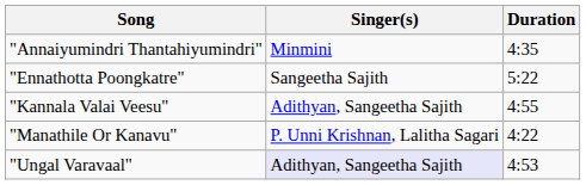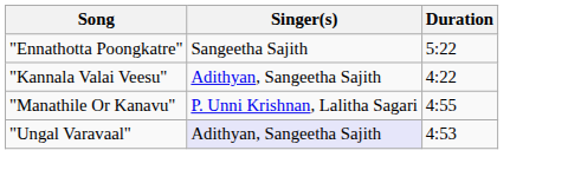 <table class="wikitable" style="font-size:95%;">
 <tr>
 <th>Song</th>
 <th>Singer(s)</th>
 <th>Duration</th>
-</tr>
-<tr>
-<td>"Annaiyumindri Thantahiyumindri"</td>
-<td><a href='#'>Minmini</a></td>
-<td>4:35</td>
 </tr>
 <tr>
 <td>"Ennathotta Poongkatre"</td>
 <td>Sangeetha Sajith</td>
 <td>5:22</td>
 </tr>
 <tr>
 <td>"Kannala Valai Veesu"</td>
 <td><a href='#'>Adithyan</a>, Sangeetha Sajith</td>
-<td>4:55</td>
+<td>4:22</td>
 </tr>
 <tr>
 <td>"Manathile Or Kanavu"</td>
 <td><a href='#'>P. Unni Krishnan</a>, Lalitha Sagari</td>
-<td>4:22</td>
+<td>4:55</td>
 </tr>
 <tr>
 <td>"Ungal Varavaal"</td>
 <td style="background: lavender;">Adithyan, Sangeetha Sajith</td>
 <td>4:53</td>
 </tr>
 </table>
